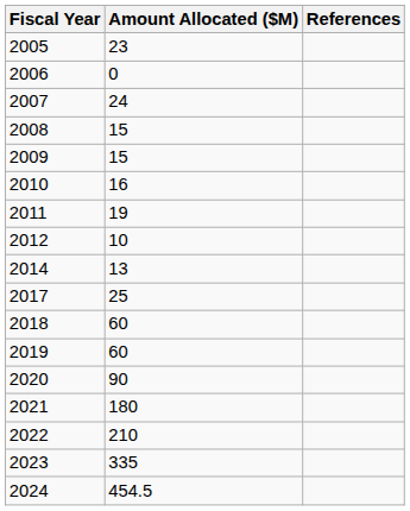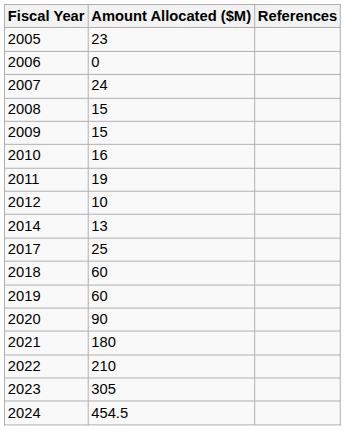 <table class="wikitable sortable">
 <tr>
 <th>Fiscal Year</th>
 <th>Amount Allocated ($M)</th>
 <th>References</th>
 </tr>
 <tr>
 <td>2005</td>
 <td>23</td>
 <td></td>
 </tr>
 <tr>
 <td>2006</td>
 <td>0</td>
 <td></td>
 </tr>
 <tr>
 <td>2007</td>
 <td>24</td>
 <td></td>
 </tr>
 <tr>
 <td>2008</td>
 <td>15</td>
 <td></td>
 </tr>
 <tr>
 <td>2009</td>
 <td>15</td>
 <td></td>
 </tr>
 <tr>
 <td>2010</td>
 <td>16</td>
 <td></td>
 </tr>
 <tr>
 <td>2011</td>
 <td>19</td>
 <td></td>
 </tr>
 <tr>
 <td>2012</td>
 <td>10</td>
 <td></td>
 </tr>
 <tr>
 <td>2014</td>
 <td>13</td>
 <td></td>
 </tr>
 <tr>
 <td>2017</td>
 <td>25</td>
 <td></td>
 </tr>
 <tr>
 <td>2018</td>
 <td>60</td>
 <td></td>
 </tr>
 <tr>
 <td>2019</td>
 <td>60</td>
 <td></td>
 </tr>
 <tr>
 <td>2020</td>
 <td>90</td>
 <td></td>
 </tr>
 <tr>
 <td>2021</td>
 <td>180</td>
 <td></td>
 </tr>
 <tr>
 <td>2022</td>
 <td>210</td>
 <td></td>
 </tr>
 <tr>
 <td>2023</td>
-<td>335</td>
+<td>305</td>
 <td></td>
 </tr>
 <tr>
 <td>2024</td>
 <td>454.5</td>
 <td></td>
 </tr>
 </table>
